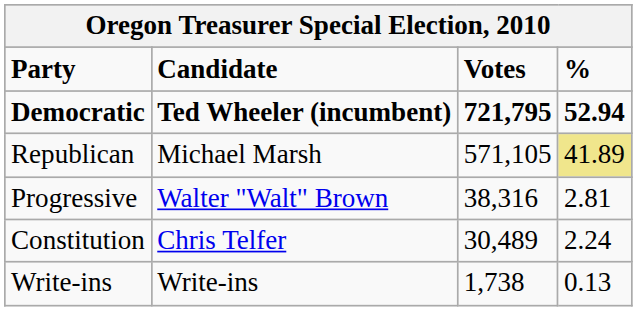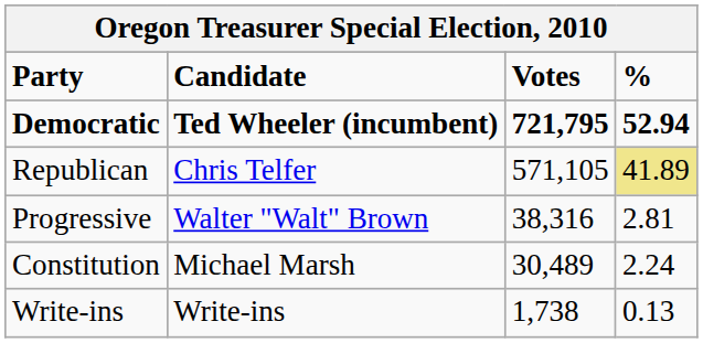 <table class="wikitable">
 <tr>
 <th colspan="4">Oregon Treasurer Special Election, 2010</th>
 </tr>
 <tr>
 <td><strong>Party</strong></td>
 <td><strong>Candidate</strong></td>
 <td><strong>Votes</strong></td>
 <td><strong>%</strong></td>
 </tr>
 <tr>
 <td><strong>Democratic</strong></td>
 <td><strong>Ted Wheeler (incumbent)</strong></td>
 <td><strong>721,795</strong></td>
 <td><strong>52.94</strong></td>
 </tr>
 <tr>
 <td>Republican</td>
-<td>Michael Marsh</td>
+<td><a href='#'>Chris Telfer</a></td>
 <td>571,105</td>
 <td style="background: khaki;">41.89</td>
 </tr>
 <tr>
 <td>Progressive</td>
 <td><a href='#'>Walter "Walt" Brown</a></td>
 <td>38,316</td>
 <td>2.81</td>
 </tr>
 <tr>
 <td>Constitution</td>
-<td><a href='#'>Chris Telfer</a></td>
+<td>Michael Marsh</td>
 <td>30,489</td>
 <td>2.24</td>
 </tr>
 <tr>
 <td>Write-ins</td>
 <td>Write-ins</td>
 <td>1,738</td>
 <td>0.13</td>
 </tr>
 </table>
